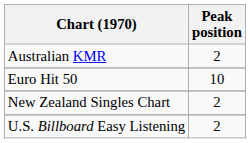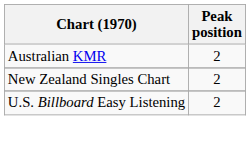 <table class="wikitable sortable">
 <tr>
 <th>Chart (1970)</th>
 <th>Peak<br>position</th>
 </tr>
 <tr>
 <td>Australian <a href='#'>KMR</a></td>
 <td style="text-align:center;">2</td>
 </tr>
 <tr>
 </tr>
 <tr>
 </tr>
 <tr>
-</tr>
-<tr>
-<td>Euro Hit 50</td>
-<td style="text-align:center;">10</td>
 </tr>
 <tr>
 </tr>
 <tr>
 <td>New Zealand Singles Chart</td>
 <td style="text-align:center;">2</td>
 </tr>
 <tr>
 </tr>
 <tr>
 </tr>
 <tr>
 </tr>
 <tr>
 <td>U.S. <em>Billboard</em> Easy Listening</td>
 <td style="text-align:center;">2</td>
 </tr>
 </table>
